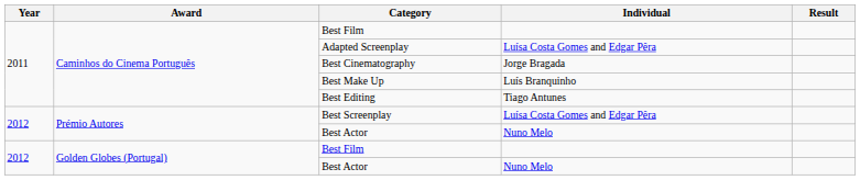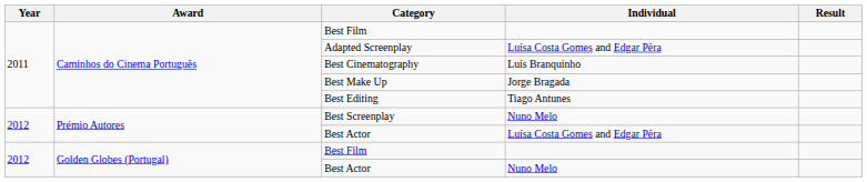 <table class="wikitable" width="80%">
 <tr align=center>
 <th>Year</th>
 <th>Award</th>
 <th>Category</th>
 <th>Individual</th>
 <th>Result</th>
 </tr>
 <tr>
 <td rowspan=5>2011</td>
 <td rowspan=5><a href='#'>Caminhos do Cinema Português</a></td>
 <td>Best Film</td>
 <td></td>
 <td></td>
 </tr>
 <tr>
 <td>Adapted Screenplay</td>
 <td><a href='#'>Luísa Costa Gomes</a> and <a href='#'>Edgar Pêra</a></td>
 <td></td>
 </tr>
 <tr>
 <td>Best Cinematography</td>
-<td>Jorge Bragada</td>
+<td>Luís Branquinho</td>
 <td></td>
 </tr>
 <tr>
 <td>Best Make Up</td>
-<td>Luís Branquinho</td>
+<td>Jorge Bragada</td>
 <td></td>
 </tr>
 <tr>
 <td>Best Editing</td>
 <td>Tiago Antunes</td>
 <td></td>
 </tr>
 <tr>
 <td rowspan=2><a href='#'>2012</a></td>
 <td rowspan=2><a href='#'>Prémio Autores</a></td>
 <td>Best Screenplay</td>
-<td><a href='#'>Luísa Costa Gomes</a> and <a href='#'>Edgar Pêra</a></td>
+<td><a href='#'>Nuno Melo</a></td>
 <td></td>
 </tr>
 <tr>
 <td>Best Actor</td>
-<td><a href='#'>Nuno Melo</a></td>
+<td><a href='#'>Luísa Costa Gomes</a> and <a href='#'>Edgar Pêra</a></td>
 <td></td>
 </tr>
 <tr>
 <td rowspan=2><a href='#'>2012</a></td>
 <td rowspan=2><a href='#'>Golden Globes (Portugal)</a></td>
 <td><a href='#'>Best Film</a></td>
 <td></td>
 <td></td>
 </tr>
 <tr>
 <td>Best Actor</td>
 <td><a href='#'>Nuno Melo</a></td>
 <td></td>
 </tr>
 </table>
